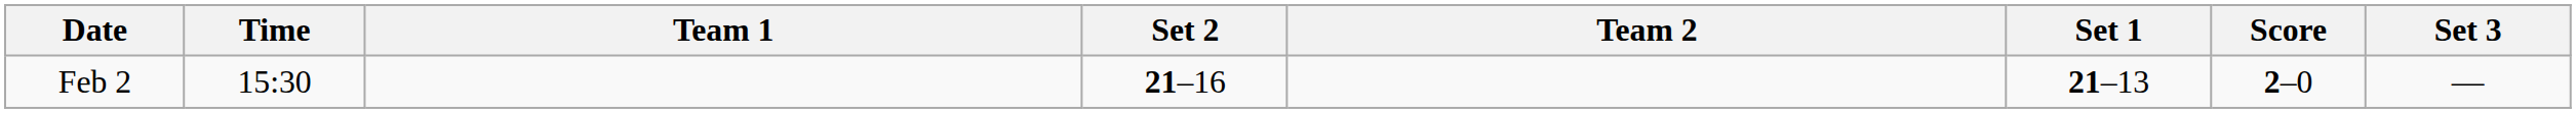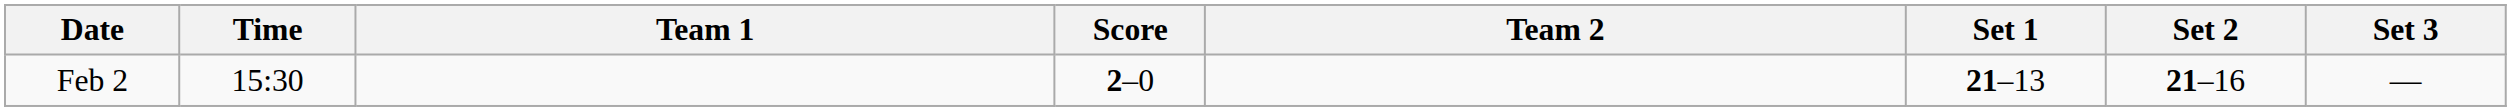 <table class="wikitable" width="100%">
 <tr>
 <th style="width:7%">Date</th>
 <th style="width:7%">Time</th>
 <th style="width:28%">Team 1</th>
-<th style="width:8%">Set 2</th>
+<th style="width:6%">Score</th>
 <th style="width:28%">Team 2</th>
 <th style="width:8%">Set 1</th>
-<th style="width:6%">Score</th>
+<th style="width:8%">Set 2</th>
 <th style="width:8%">Set 3</th>
 </tr>
 <tr>
 <td style="text-align:center">Feb 2</td>
 <td style="text-align:center">15:30</td>
 <td style="text-align:right"><strong></strong></td>
-<td style="text-align:center"><strong>21</strong>–16</td>
+<td style="text-align:center"><strong>2</strong>–0</td>
 <td style="text-align:left"></td>
 <td style="text-align:center"><strong>21</strong>–13</td>
-<td style="text-align:center"><strong>2</strong>–0</td>
+<td style="text-align:center"><strong>21</strong>–16</td>
 <td style="text-align:center">—</td>
 </tr>
 </table>
